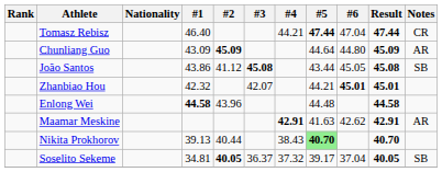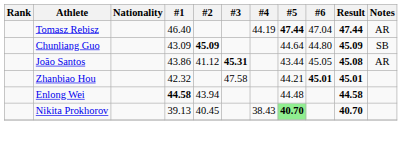 <table class="wikitable sortable" style="text-align:center">
 <tr>
 <th>Rank</th>
 <th>Athlete</th>
 <th>Nationality</th>
 <th>#1</th>
 <th>#2</th>
 <th>#3</th>
 <th>#4</th>
 <th>#5</th>
 <th>#6</th>
 <th>Result</th>
 <th>Notes</th>
 </tr>
 <tr>
 <td></td>
 <td align=left><a href='#'>Tomasz Rebisz</a></td>
 <td align=left></td>
 <td>46.40</td>
 <td></td>
 <td></td>
-<td>44.21</td>
+<td>44.19</td>
 <td><strong>47.44</strong></td>
 <td>47.04</td>
 <td><strong>47.44</strong></td>
-<td>CR</td>
+<td>AR</td>
 </tr>
 <tr>
 <td></td>
 <td align=left><a href='#'>Chunliang Guo</a></td>
 <td align=left></td>
 <td>43.09</td>
 <td><strong>45.09</strong></td>
 <td></td>
 <td></td>
 <td>44.64</td>
 <td>44.80</td>
 <td><strong>45.09</strong></td>
-<td>AR</td>
+<td>SB</td>
 </tr>
 <tr>
 <td></td>
 <td align=left><a href='#'>João Santos</a></td>
 <td align=left></td>
 <td>43.86</td>
 <td>41.12</td>
-<td><strong>45.08</strong></td>
+<td><strong>45.31</strong></td>
 <td></td>
 <td>43.44</td>
 <td>45.05</td>
 <td><strong>45.08</strong></td>
-<td>SB</td>
+<td>AR</td>
 </tr>
 <tr>
 <td></td>
 <td align=left><a href='#'>Zhanbiao Hou</a></td>
 <td align=left></td>
 <td>42.32</td>
 <td></td>
-<td>42.07</td>
+<td>47.58</td>
 <td></td>
 <td>44.21</td>
 <td><strong>45.01</strong></td>
 <td><strong>45.01</strong></td>
 <td></td>
 </tr>
 <tr>
 <td></td>
 <td align=left><a href='#'>Enlong Wei</a></td>
 <td align=left></td>
 <td><strong>44.58</strong></td>
-<td>43.96</td>
+<td>43.94</td>
 <td></td>
 <td></td>
 <td>44.48</td>
 <td></td>
 <td><strong>44.58</strong></td>
 <td></td>
 </tr>
 <tr>
 <td></td>
-<td align=left><a href='#'>Maamar Meskine</a></td>
-<td align=left></td>
-<td></td>
-<td></td>
-<td></td>
-<td><strong>42.91</strong></td>
-<td>41.63</td>
-<td>42.62</td>
-<td><strong>42.91</strong></td>
-<td>AR</td>
-</tr>
-<tr>
-<td></td>
 <td align=left><a href='#'>Nikita Prokhorov</a></td>
 <td align=left></td>
 <td>39.13</td>
-<td>40.44</td>
+<td>40.45</td>
 <td></td>
 <td>38.43</td>
 <td style="background: lightgreen;"><strong>40.70</strong></td>
 <td></td>
 <td><strong>40.70</strong></td>
 <td></td>
 </tr>
 <tr>
-<td></td>
-<td align=left><a href='#'>Soselito Sekeme</a></td>
-<td align=left></td>
-<td>34.81</td>
-<td><strong>40.05</strong></td>
-<td>36.37</td>
-<td>37.32</td>
-<td>39.17</td>
-<td>37.04</td>
-<td><strong>40.05</strong></td>
-<td>SB</td>
-</tr>
-<tr>
 </tr>
 </table>
